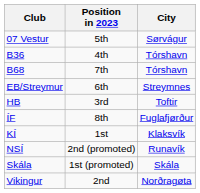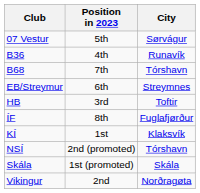 <table class="wikitable sortable" style="text-align:center">
 <tr>
 <th>Club</th>
 <th>Position<br>in <a href='#'>2023</a></th>
 <th>City</th>
 </tr>
 <tr>
 <td style="text-align:left"><a href='#'>07 Vestur</a></td>
 <td>5th</td>
 <td><a href='#'>Sørvágur</a></td>
 </tr>
 <tr>
 <td style="text-align:left"><a href='#'>B36</a></td>
 <td>4th</td>
-<td><a href='#'>Tórshavn</a></td>
+<td><a href='#'>Runavík</a></td>
 </tr>
 <tr>
 <td style="text-align:left"><a href='#'>B68</a></td>
 <td>7th</td>
 <td><a href='#'>Tórshavn</a></td>
 </tr>
 <tr>
 <td style="text-align:left"><a href='#'>EB/Streymur</a></td>
 <td>6th</td>
 <td><a href='#'>Streymnes</a></td>
 </tr>
 <tr>
 <td style="text-align:left"><a href='#'>HB</a></td>
 <td>3rd</td>
 <td><a href='#'>Toftir</a></td>
 </tr>
 <tr>
 <td style="text-align:left"><a href='#'>ÍF</a></td>
 <td>8th</td>
 <td><a href='#'>Fuglafjørður</a></td>
 </tr>
 <tr>
 <td style="text-align:left"><a href='#'>KÍ</a></td>
 <td>1st</td>
 <td><a href='#'>Klaksvík</a></td>
 </tr>
 <tr>
 <td style="text-align:left"><a href='#'>NSÍ</a></td>
 <td>2nd (promoted)</td>
-<td><a href='#'>Runavík</a></td>
+<td><a href='#'>Tórshavn</a></td>
 </tr>
 <tr>
 <td style="text-align:left"><a href='#'>Skála</a></td>
 <td>1st (promoted)</td>
 <td><a href='#'>Skála</a></td>
 </tr>
 <tr>
 <td style="text-align:left"><a href='#'>Vikingur</a></td>
 <td>2nd</td>
 <td><a href='#'>Norðragøta</a></td>
 </tr>
 </table>
